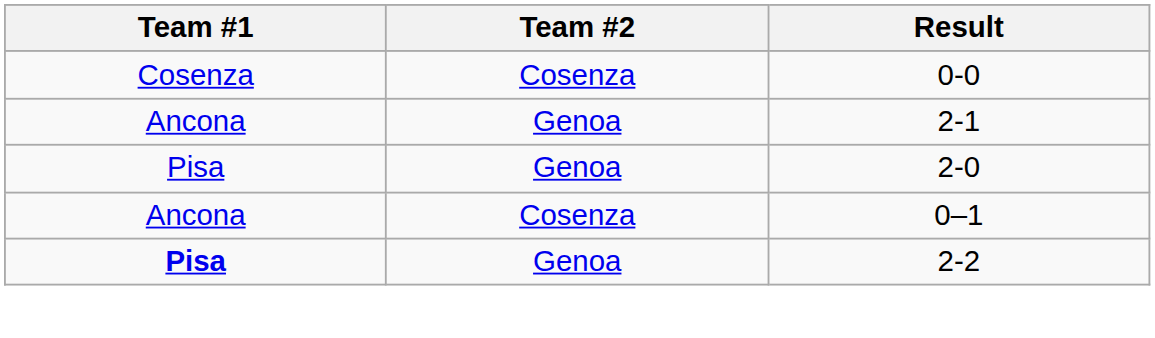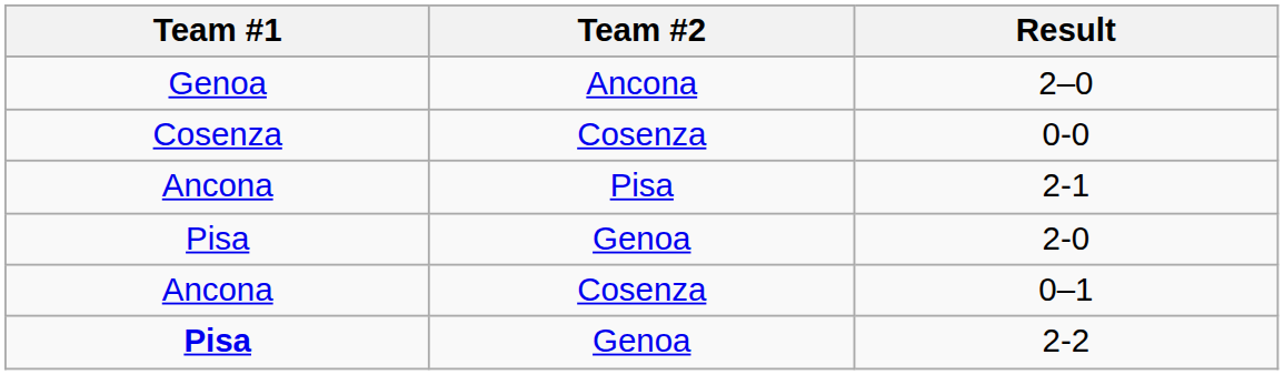 <table class="wikitable" style="text-align:center">
 <tr>
 <th width=200>Team #1</th>
 <th width=200>Team #2</th>
 <th width=200>Result</th>
+</tr>
+<tr>
+<td><a href='#'>Genoa</a></td>
+<td><a href='#'>Ancona</a></td>
+<td>2–0</td>
 </tr>
 <tr>
 <td><a href='#'>Cosenza</a></td>
 <td><a href='#'>Cosenza</a></td>
 <td>0-0</td>
 </tr>
 <tr>
 <td><a href='#'>Ancona</a></td>
-<td><a href='#'>Genoa</a></td>
+<td><a href='#'>Pisa</a></td>
 <td>2-1</td>
 </tr>
 <tr>
 <td><a href='#'>Pisa</a></td>
 <td><a href='#'>Genoa</a></td>
 <td>2-0</td>
 </tr>
 <tr>
 <td><a href='#'>Ancona</a></td>
 <td><a href='#'>Cosenza</a></td>
 <td>0–1</td>
 </tr>
 <tr>
 <td><strong><a href='#'>Pisa</a></strong></td>
 <td><a href='#'>Genoa</a></td>
 <td>2-2</td>
 </tr>
 </table>
